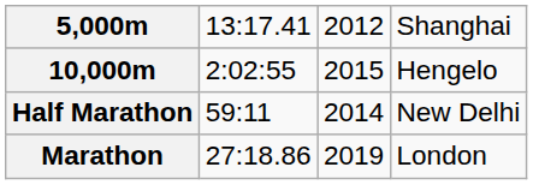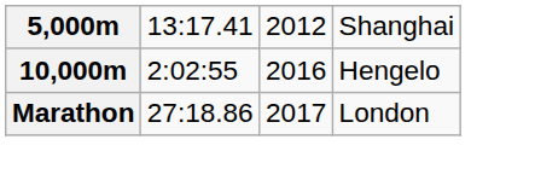 <table class="wikitable">
 <tr>
 <th>5,000m</th>
 <td>13:17.41</td>
 <td>2012</td>
 <td>Shanghai</td>
 </tr>
 <tr>
 <th>10,000m</th>
 <td>2:02:55</td>
-<td>2015</td>
+<td>2016</td>
 <td>Hengelo</td>
-</tr>
-<tr>
-<th>Half Marathon</th>
-<td>59:11</td>
-<td>2014</td>
-<td>New Delhi</td>
 </tr>
 <tr>
 <th>Marathon</th>
 <td>27:18.86</td>
-<td>2019</td>
+<td>2017</td>
 <td>London</td>
 </tr>
 </table>
